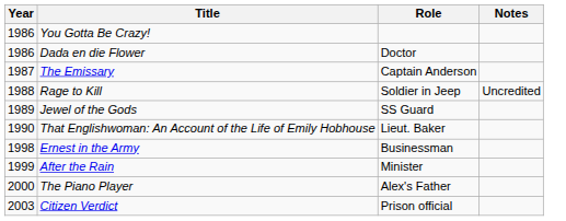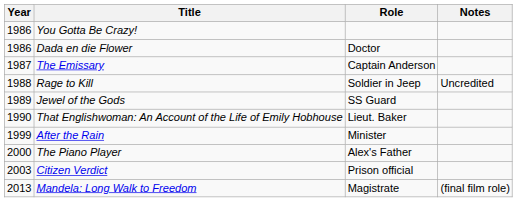 <table class="wikitable">
 <tr>
 <th>Year</th>
 <th>Title</th>
 <th>Role</th>
 <th>Notes</th>
 </tr>
 <tr>
 <td>1986</td>
 <td><em>You Gotta Be Crazy!</em></td>
 <td></td>
 <td></td>
 </tr>
 <tr>
 <td>1986</td>
 <td><em>Dada en die Flower</em></td>
 <td>Doctor</td>
 <td></td>
 </tr>
 <tr>
 <td>1987</td>
 <td><em><a href='#'>The Emissary</a></em></td>
 <td>Captain Anderson</td>
 <td></td>
 </tr>
 <tr>
 <td>1988</td>
 <td><em>Rage to Kill</em></td>
 <td>Soldier in Jeep</td>
 <td>Uncredited</td>
 </tr>
 <tr>
 <td>1989</td>
 <td><em>Jewel of the Gods</em></td>
 <td>SS Guard</td>
 <td></td>
 </tr>
 <tr>
 <td>1990</td>
 <td><em>That Englishwoman: An Account of the Life of Emily Hobhouse</em></td>
 <td>Lieut. Baker</td>
 <td></td>
 </tr>
 <tr>
-<td>1998</td>
-<td><em><a href='#'>Ernest in the Army</a></em></td>
-<td>Businessman</td>
-<td></td>
-</tr>
-<tr>
 <td>1999</td>
 <td><em><a href='#'>After the Rain</a></em></td>
 <td>Minister</td>
 <td></td>
 </tr>
 <tr>
 <td>2000</td>
 <td><em>The Piano Player</em></td>
 <td>Alex's Father</td>
 <td></td>
 </tr>
 <tr>
 <td>2003</td>
 <td><em><a href='#'>Citizen Verdict</a></em></td>
 <td>Prison official</td>
 <td></td>
 </tr>
+<tr>
+<td>2013</td>
+<td><em><a href='#'>Mandela: Long Walk to Freedom</a></em></td>
+<td>Magistrate</td>
+<td>(final film role)</td>
+</tr>
 </table>
